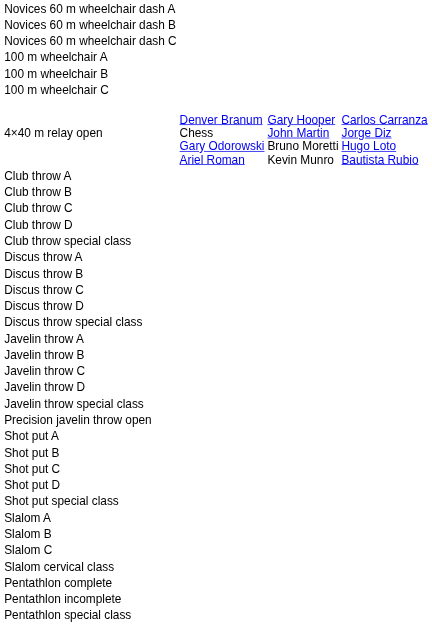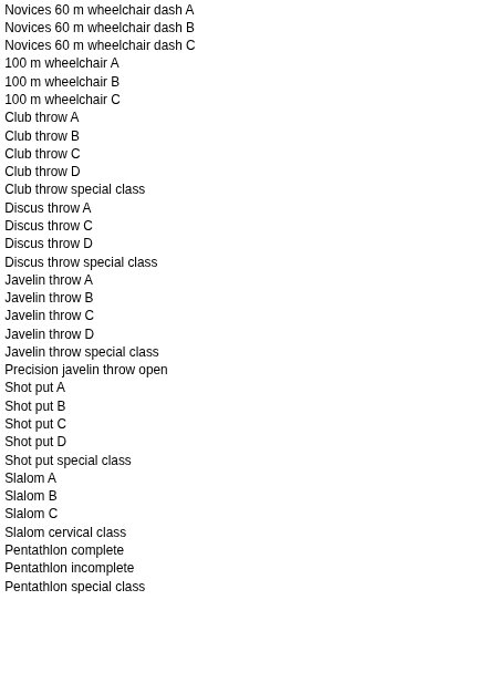 <table>
 <tr>
 <td>Novices 60 m wheelchair dash A<br></td>
 <td></td>
 <td></td>
 <td></td>
 </tr>
 <tr>
 <td>Novices 60 m wheelchair dash B<br></td>
 <td></td>
 <td></td>
 <td></td>
 </tr>
 <tr>
 <td>Novices 60 m wheelchair dash C<br></td>
 <td></td>
 <td></td>
 <td></td>
 </tr>
 <tr>
 <td>100 m wheelchair A<br></td>
 <td></td>
 <td></td>
 <td></td>
 </tr>
 <tr>
 <td>100 m wheelchair B<br></td>
 <td></td>
 <td></td>
 <td></td>
 </tr>
 <tr>
 <td>100 m wheelchair C<br></td>
 <td></td>
 <td></td>
 <td></td>
 </tr>
 <tr>
-<td>4×40 m relay open<br></td>
-<td valign=top> <br> <a href='#'>Denver Branum</a> <br> Chess <br> <a href='#'>Gary Odorowski</a> <br> <a href='#'>Ariel Roman</a></td>
-<td valign=top> <br> <a href='#'>Gary Hooper</a> <br> <a href='#'>John Martin</a><br> Bruno Moretti <br> Kevin Munro</td>
-<td valign=top> <br> <a href='#'>Carlos Carranza</a> <br> <a href='#'>Jorge Diz</a> <br> <a href='#'>Hugo Loto</a> <br> <a href='#'>Bautista Rubio</a></td>
-</tr>
-<tr>
 <td>Club throw A<br></td>
 <td></td>
 <td></td>
 <td></td>
 </tr>
 <tr>
 <td>Club throw B<br></td>
 <td></td>
 <td></td>
 <td></td>
 </tr>
 <tr>
 <td>Club throw C<br></td>
 <td></td>
 <td></td>
 <td></td>
 </tr>
 <tr>
 <td>Club throw D<br></td>
 <td></td>
 <td></td>
 <td></td>
 </tr>
 <tr>
 <td>Club throw special class<br></td>
 <td></td>
 <td></td>
 <td></td>
 </tr>
 <tr>
 <td>Discus throw A<br></td>
-<td></td>
-<td></td>
-<td></td>
-</tr>
-<tr>
-<td>Discus throw B<br></td>
 <td></td>
 <td></td>
 <td></td>
 </tr>
 <tr>
 <td>Discus throw C<br></td>
 <td></td>
 <td></td>
 <td></td>
 </tr>
 <tr>
 <td>Discus throw D<br></td>
 <td></td>
 <td></td>
 <td></td>
 </tr>
 <tr>
 <td>Discus throw special class<br></td>
 <td></td>
 <td></td>
 <td></td>
 </tr>
 <tr>
 <td>Javelin throw A<br></td>
 <td></td>
 <td></td>
 <td></td>
 </tr>
 <tr>
 <td>Javelin throw B<br></td>
 <td></td>
 <td></td>
 <td></td>
 </tr>
 <tr>
 <td>Javelin throw C<br></td>
 <td></td>
 <td></td>
 <td></td>
 </tr>
 <tr>
 <td>Javelin throw D<br></td>
 <td></td>
 <td></td>
 <td></td>
 </tr>
 <tr>
 <td>Javelin throw special class<br></td>
 <td></td>
 <td></td>
 <td></td>
 </tr>
 <tr>
 <td>Precision javelin throw open<br></td>
 <td></td>
 <td></td>
 <td></td>
 </tr>
 <tr>
 <td>Shot put A<br></td>
 <td></td>
 <td></td>
 <td></td>
 </tr>
 <tr>
 <td>Shot put B<br></td>
 <td></td>
 <td></td>
 <td></td>
 </tr>
 <tr>
 <td>Shot put C<br></td>
 <td></td>
 <td></td>
 <td></td>
 </tr>
 <tr>
 <td>Shot put D<br></td>
 <td></td>
 <td></td>
 <td></td>
 </tr>
 <tr>
 <td>Shot put special class<br></td>
 <td></td>
 <td></td>
 <td></td>
 </tr>
 <tr>
 <td>Slalom A<br></td>
 <td></td>
 <td></td>
 <td></td>
 </tr>
 <tr>
 <td>Slalom B<br></td>
 <td></td>
 <td></td>
 <td></td>
 </tr>
 <tr>
 <td>Slalom C<br></td>
 <td></td>
 <td></td>
 <td></td>
 </tr>
 <tr>
 <td>Slalom cervical class<br></td>
 <td></td>
 <td></td>
 <td></td>
 </tr>
 <tr>
 <td>Pentathlon complete<br></td>
 <td></td>
 <td></td>
 <td></td>
 </tr>
 <tr>
 <td>Pentathlon incomplete<br></td>
 <td></td>
 <td></td>
 <td></td>
 </tr>
 <tr>
 <td>Pentathlon special class<br></td>
 <td></td>
 <td></td>
 <td></td>
 </tr>
 </table>
